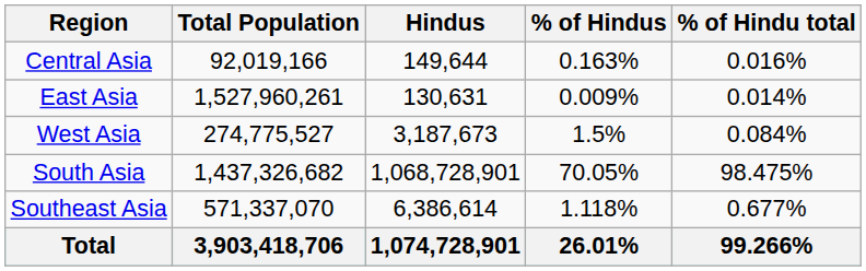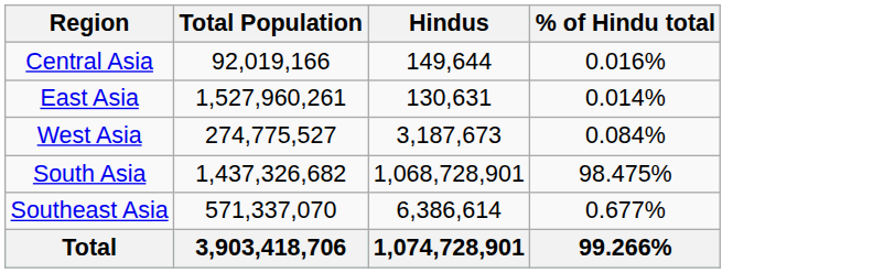 <table class="wikitable sortable">
 <tr>
 <th>Region</th>
 <th>Total Population</th>
 <th>Hindus</th>
-<th>% of Hindus</th>
 <th>% of Hindu total</th>
 </tr>
 <tr style="text-align:center;">
 <td><a href='#'>Central Asia</a></td>
 <td>92,019,166</td>
 <td>149,644</td>
-<td>0.163%</td>
 <td>0.016%</td>
 </tr>
 <tr style="text-align:center;">
 <td><a href='#'>East Asia</a></td>
 <td>1,527,960,261</td>
 <td>130,631</td>
-<td>0.009%</td>
 <td>0.014%</td>
 </tr>
 <tr style="text-align:center;">
 <td><a href='#'>West Asia</a></td>
 <td>274,775,527</td>
 <td>3,187,673</td>
-<td>1.5%</td>
 <td>0.084%</td>
 </tr>
 <tr style="text-align:center;">
 <td><a href='#'>South Asia</a></td>
 <td>1,437,326,682</td>
 <td>1,068,728,901</td>
-<td>70.05%</td>
 <td>98.475%</td>
 </tr>
 <tr style="text-align:center;">
 <td><a href='#'>Southeast Asia</a></td>
 <td>571,337,070</td>
 <td>6,386,614</td>
-<td>1.118%</td>
 <td>0.677%</td>
 </tr>
 <tr style="background:#9ff;">
 <th>Total</th>
 <th>3,903,418,706</th>
 <th>1,074,728,901</th>
-<th>26.01%</th>
 <th>99.266%</th>
 </tr>
 </table>
